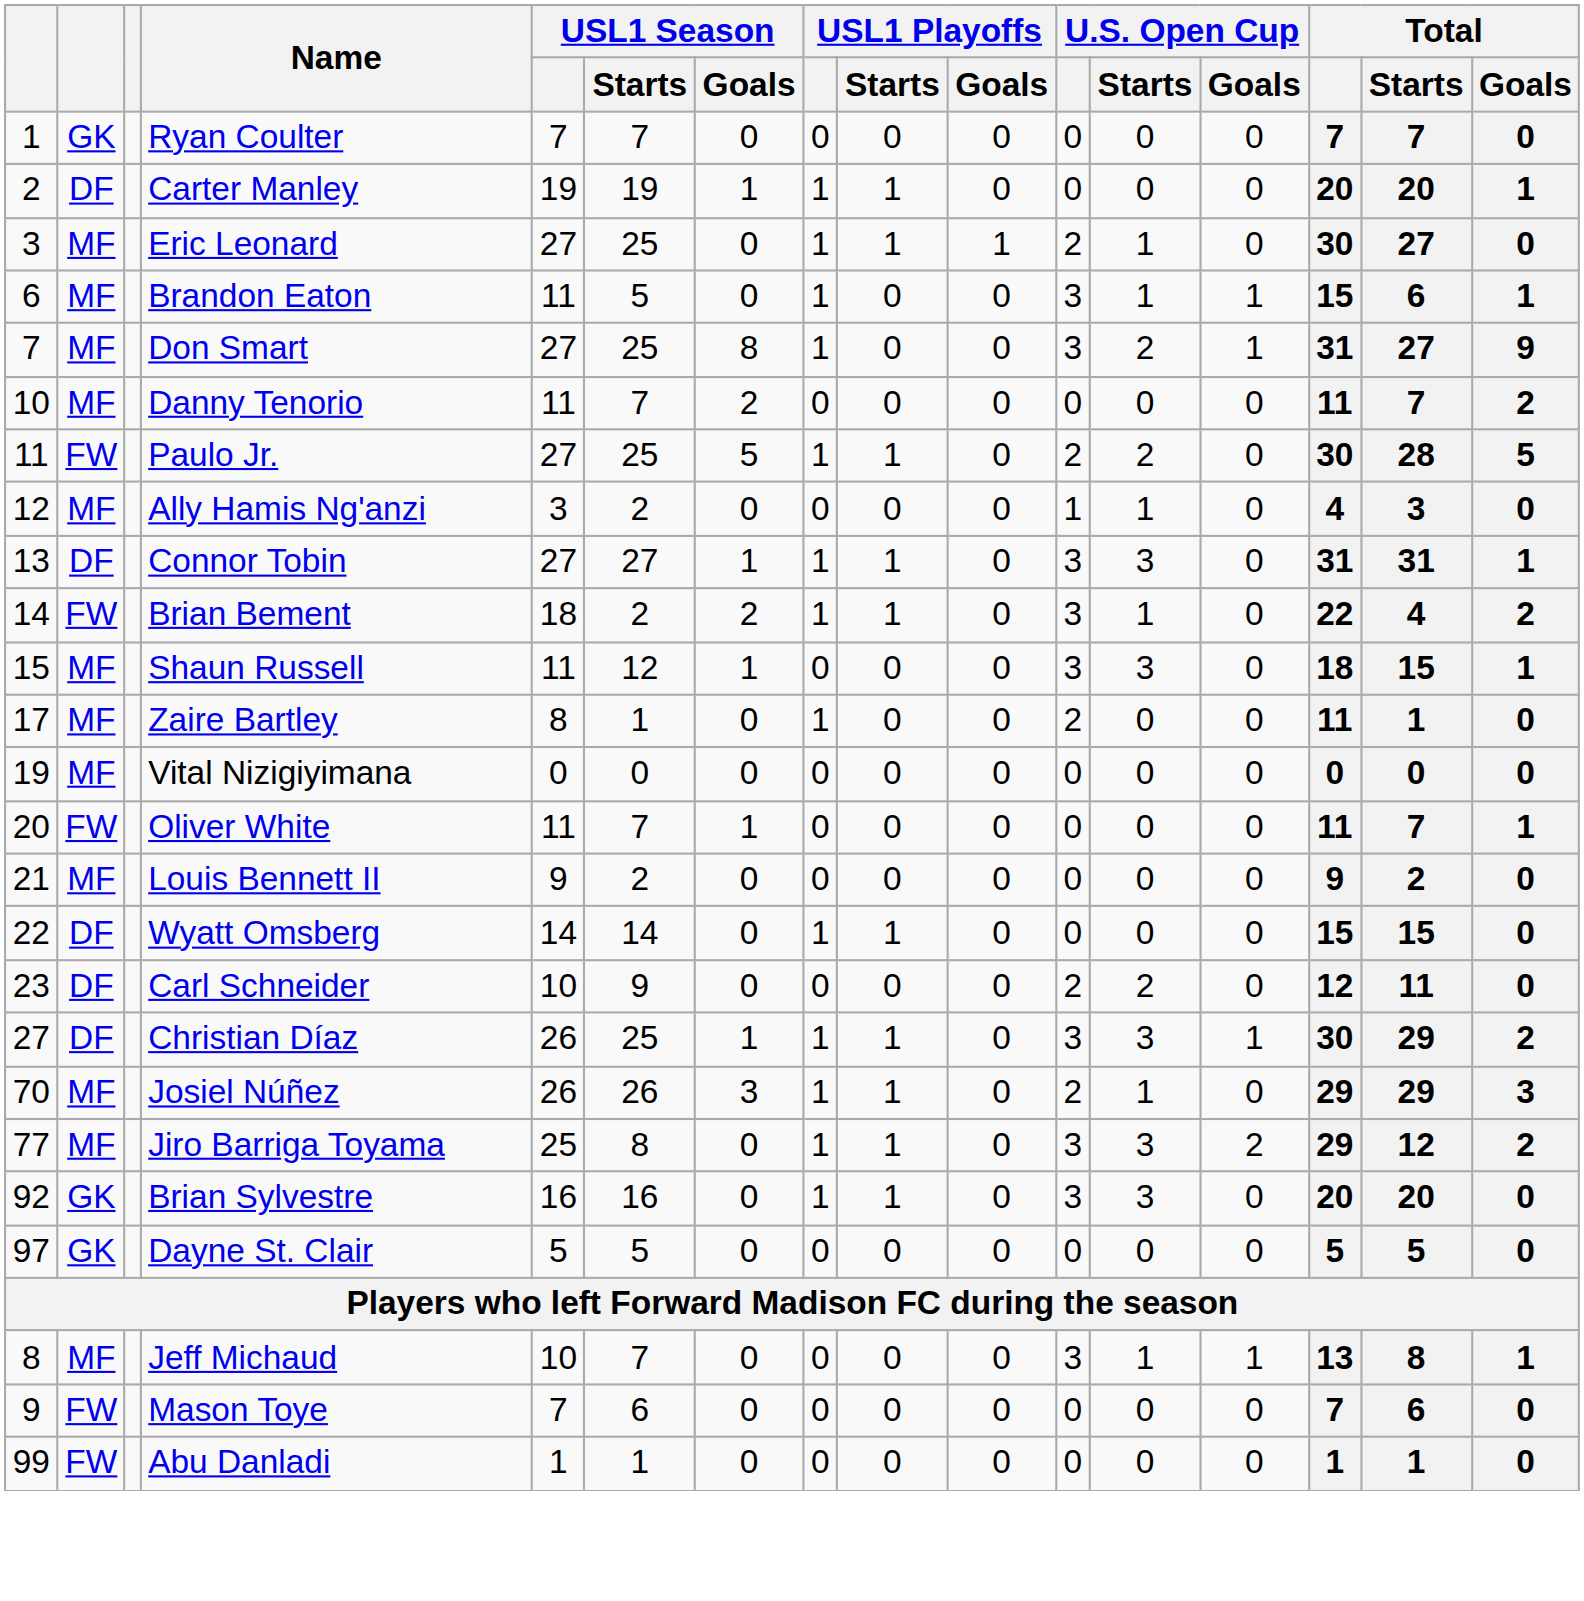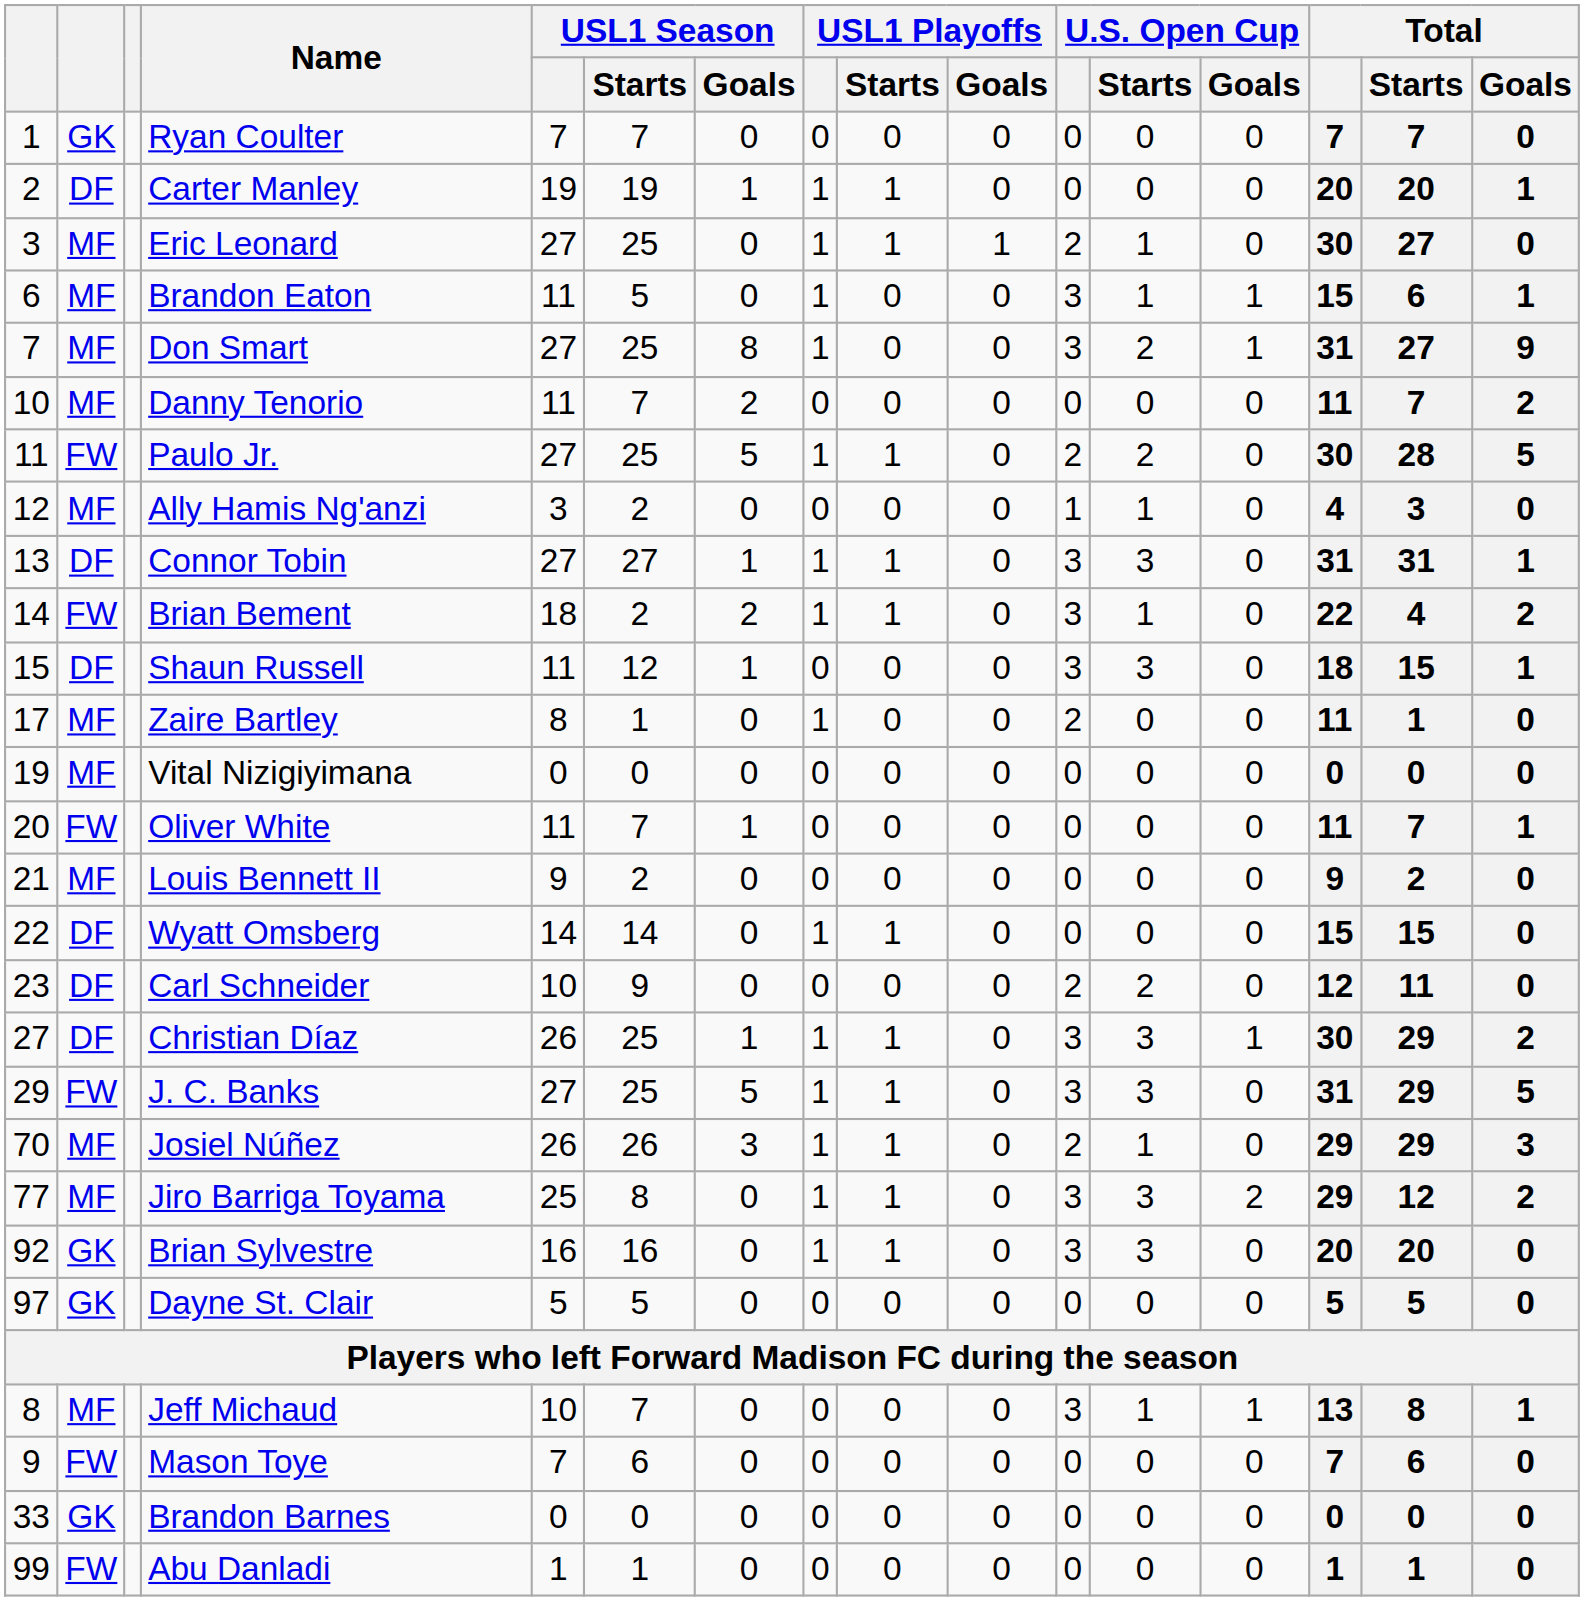 <table class="wikitable sortable" style="text-align:center">
 <tr>
 <th rowspan="2"></th>
 <th rowspan="2"></th>
 <th rowspan="2"></th>
 <th rowspan="2" style="width:180px;">Name</th>
 <th colspan="3" style="width:100px;"><a href='#'>USL1 Season</a></th>
 <th colspan="3" style="width:100px;"><a href='#'>USL1 Playoffs</a></th>
 <th colspan="3" style="width:100px;"><a href='#'>U.S. Open Cup</a></th>
 <th colspan="3" style="width:100px;">Total</th>
 </tr>
 <tr>
 <th></th>
 <th>Starts</th>
 <th>Goals</th>
 <th></th>
 <th>Starts</th>
 <th>Goals</th>
 <th></th>
 <th>Starts</th>
 <th>Goals</th>
 <th></th>
 <th>Starts</th>
 <th>Goals</th>
 </tr>
 <tr>
 <td>1</td>
 <td><a href='#'>GK</a></td>
 <td></td>
 <td align="left"><a href='#'>Ryan Coulter</a></td>
 <td>7</td>
 <td>7</td>
 <td>0</td>
 <td>0</td>
 <td>0</td>
 <td>0</td>
 <td>0</td>
 <td>0</td>
 <td>0</td>
 <th>7</th>
 <th>7</th>
 <th>0</th>
 </tr>
 <tr>
 <td>2</td>
 <td><a href='#'>DF</a></td>
 <td></td>
 <td align="left"><a href='#'>Carter Manley</a></td>
 <td>19</td>
 <td>19</td>
 <td>1</td>
 <td>1</td>
 <td>1</td>
 <td>0</td>
 <td>0</td>
 <td>0</td>
 <td>0</td>
 <th>20</th>
 <th>20</th>
 <th>1</th>
 </tr>
 <tr>
 <td>3</td>
 <td><a href='#'>MF</a></td>
 <td></td>
 <td align="left"><a href='#'>Eric Leonard</a></td>
 <td>27</td>
 <td>25</td>
 <td>0</td>
 <td>1</td>
 <td>1</td>
 <td>1</td>
 <td>2</td>
 <td>1</td>
 <td>0</td>
 <th>30</th>
 <th>27</th>
 <th>0</th>
 </tr>
 <tr>
 <td>6</td>
 <td><a href='#'>MF</a></td>
 <td></td>
 <td align="left"><a href='#'>Brandon Eaton</a></td>
 <td>11</td>
 <td>5</td>
 <td>0</td>
 <td>1</td>
 <td>0</td>
 <td>0</td>
 <td>3</td>
 <td>1</td>
 <td>1</td>
 <th>15</th>
 <th>6</th>
 <th>1</th>
 </tr>
 <tr>
 <td>7</td>
 <td><a href='#'>MF</a></td>
 <td></td>
 <td align="left"><a href='#'>Don Smart</a></td>
 <td>27</td>
 <td>25</td>
 <td>8</td>
 <td>1</td>
 <td>0</td>
 <td>0</td>
 <td>3</td>
 <td>2</td>
 <td>1</td>
 <th>31</th>
 <th>27</th>
 <th>9</th>
 </tr>
 <tr>
 <td>10</td>
 <td><a href='#'>MF</a></td>
 <td></td>
 <td align="left"><a href='#'>Danny Tenorio</a></td>
 <td>11</td>
 <td>7</td>
 <td>2</td>
 <td>0</td>
 <td>0</td>
 <td>0</td>
 <td>0</td>
 <td>0</td>
 <td>0</td>
 <th>11</th>
 <th>7</th>
 <th>2</th>
 </tr>
 <tr>
 <td>11</td>
 <td><a href='#'>FW</a></td>
 <td></td>
 <td align="left"><a href='#'>Paulo Jr.</a></td>
 <td>27</td>
 <td>25</td>
 <td>5</td>
 <td>1</td>
 <td>1</td>
 <td>0</td>
 <td>2</td>
 <td>2</td>
 <td>0</td>
 <th>30</th>
 <th>28</th>
 <th>5</th>
 </tr>
 <tr>
 <td>12</td>
 <td><a href='#'>MF</a></td>
 <td></td>
 <td align="left"><a href='#'>Ally Hamis Ng'anzi</a></td>
 <td>3</td>
 <td>2</td>
 <td>0</td>
 <td>0</td>
 <td>0</td>
 <td>0</td>
 <td>1</td>
 <td>1</td>
 <td>0</td>
 <th>4</th>
 <th>3</th>
 <th>0</th>
 </tr>
 <tr>
 <td>13</td>
 <td><a href='#'>DF</a></td>
 <td></td>
 <td align="left"><a href='#'>Connor Tobin</a></td>
 <td>27</td>
 <td>27</td>
 <td>1</td>
 <td>1</td>
 <td>1</td>
 <td>0</td>
 <td>3</td>
 <td>3</td>
 <td>0</td>
 <th>31</th>
 <th>31</th>
 <th>1</th>
 </tr>
 <tr>
 <td>14</td>
 <td><a href='#'>FW</a></td>
 <td></td>
 <td align="left"><a href='#'>Brian Bement</a></td>
 <td>18</td>
 <td>2</td>
 <td>2</td>
 <td>1</td>
 <td>1</td>
 <td>0</td>
 <td>3</td>
 <td>1</td>
 <td>0</td>
 <th>22</th>
 <th>4</th>
 <th>2</th>
 </tr>
 <tr>
 <td>15</td>
-<td><a href='#'>MF</a></td>
+<td><a href='#'>DF</a></td>
 <td></td>
 <td align="left"><a href='#'>Shaun Russell</a></td>
 <td>11</td>
 <td>12</td>
 <td>1</td>
 <td>0</td>
 <td>0</td>
 <td>0</td>
 <td>3</td>
 <td>3</td>
 <td>0</td>
 <th>18</th>
 <th>15</th>
 <th>1</th>
 </tr>
 <tr>
 <td>17</td>
 <td><a href='#'>MF</a></td>
 <td></td>
 <td align="left"><a href='#'>Zaire Bartley</a></td>
 <td>8</td>
 <td>1</td>
 <td>0</td>
 <td>1</td>
 <td>0</td>
 <td>0</td>
 <td>2</td>
 <td>0</td>
 <td>0</td>
 <th>11</th>
 <th>1</th>
 <th>0</th>
 </tr>
 <tr>
 <td>19</td>
 <td><a href='#'>MF</a></td>
 <td></td>
 <td align="left">Vital Nizigiyimana</td>
 <td>0</td>
 <td>0</td>
 <td>0</td>
 <td>0</td>
 <td>0</td>
 <td>0</td>
 <td>0</td>
 <td>0</td>
 <td>0</td>
 <th>0</th>
 <th>0</th>
 <th>0</th>
 </tr>
 <tr>
 <td>20</td>
 <td><a href='#'>FW</a></td>
 <td></td>
 <td align="left"><a href='#'>Oliver White</a></td>
 <td>11</td>
 <td>7</td>
 <td>1</td>
 <td>0</td>
 <td>0</td>
 <td>0</td>
 <td>0</td>
 <td>0</td>
 <td>0</td>
 <th>11</th>
 <th>7</th>
 <th>1</th>
 </tr>
 <tr>
 <td>21</td>
 <td><a href='#'>MF</a></td>
 <td></td>
 <td align="left"><a href='#'>Louis Bennett II</a></td>
 <td>9</td>
 <td>2</td>
 <td>0</td>
 <td>0</td>
 <td>0</td>
 <td>0</td>
 <td>0</td>
 <td>0</td>
 <td>0</td>
 <th>9</th>
 <th>2</th>
 <th>0</th>
 </tr>
 <tr>
 <td>22</td>
 <td><a href='#'>DF</a></td>
 <td></td>
 <td align="left"><a href='#'>Wyatt Omsberg</a></td>
 <td>14</td>
 <td>14</td>
 <td>0</td>
 <td>1</td>
 <td>1</td>
 <td>0</td>
 <td>0</td>
 <td>0</td>
 <td>0</td>
 <th>15</th>
 <th>15</th>
 <th>0</th>
 </tr>
 <tr>
 <td>23</td>
 <td><a href='#'>DF</a></td>
 <td></td>
 <td align="left"><a href='#'>Carl Schneider</a></td>
 <td>10</td>
 <td>9</td>
 <td>0</td>
 <td>0</td>
 <td>0</td>
 <td>0</td>
 <td>2</td>
 <td>2</td>
 <td>0</td>
 <th>12</th>
 <th>11</th>
 <th>0</th>
 </tr>
 <tr>
 <td>27</td>
 <td><a href='#'>DF</a></td>
 <td></td>
 <td align="left"><a href='#'>Christian Díaz</a></td>
 <td>26</td>
 <td>25</td>
 <td>1</td>
 <td>1</td>
 <td>1</td>
 <td>0</td>
 <td>3</td>
 <td>3</td>
 <td>1</td>
 <th>30</th>
 <th>29</th>
 <th>2</th>
 </tr>
 <tr>
+<td>29</td>
+<td><a href='#'>FW</a></td>
+<td></td>
+<td align="left"><a href='#'>J. C. Banks</a></td>
+<td>27</td>
+<td>25</td>
+<td>5</td>
+<td>1</td>
+<td>1</td>
+<td>0</td>
+<td>3</td>
+<td>3</td>
+<td>0</td>
+<th>31</th>
+<th>29</th>
+<th>5</th>
+</tr>
+<tr>
 <td>70</td>
 <td><a href='#'>MF</a></td>
 <td></td>
 <td align="left"><a href='#'>Josiel Núñez</a></td>
 <td>26</td>
 <td>26</td>
 <td>3</td>
 <td>1</td>
 <td>1</td>
 <td>0</td>
 <td>2</td>
 <td>1</td>
 <td>0</td>
 <th>29</th>
 <th>29</th>
 <th>3</th>
 </tr>
 <tr>
 <td>77</td>
 <td><a href='#'>MF</a></td>
 <td></td>
 <td align="left"><a href='#'>Jiro Barriga Toyama</a></td>
 <td>25</td>
 <td>8</td>
 <td>0</td>
 <td>1</td>
 <td>1</td>
 <td>0</td>
 <td>3</td>
 <td>3</td>
 <td>2</td>
 <th>29</th>
 <th>12</th>
 <th>2</th>
 </tr>
 <tr>
 <td>92</td>
 <td><a href='#'>GK</a></td>
 <td></td>
 <td align="left"><a href='#'>Brian Sylvestre</a></td>
 <td>16</td>
 <td>16</td>
 <td>0</td>
 <td>1</td>
 <td>1</td>
 <td>0</td>
 <td>3</td>
 <td>3</td>
 <td>0</td>
 <th>20</th>
 <th>20</th>
 <th>0</th>
 </tr>
 <tr>
 <td>97</td>
 <td><a href='#'>GK</a></td>
 <td></td>
 <td align="left"><a href='#'>Dayne St. Clair</a></td>
 <td>5</td>
 <td>5</td>
 <td>0</td>
 <td>0</td>
 <td>0</td>
 <td>0</td>
 <td>0</td>
 <td>0</td>
 <td>0</td>
 <th>5</th>
 <th>5</th>
 <th>0</th>
 </tr>
 <tr>
 <th colspan="16">Players who left Forward Madison FC during the season</th>
 </tr>
 <tr>
 <td>8</td>
 <td><a href='#'>MF</a></td>
 <td></td>
 <td align="left"><a href='#'>Jeff Michaud</a></td>
 <td>10</td>
 <td>7</td>
 <td>0</td>
 <td>0</td>
 <td>0</td>
 <td>0</td>
 <td>3</td>
 <td>1</td>
 <td>1</td>
 <th>13</th>
 <th>8</th>
 <th>1</th>
 </tr>
 <tr>
 <td>9</td>
 <td><a href='#'>FW</a></td>
 <td></td>
 <td align="left"><a href='#'>Mason Toye</a></td>
 <td>7</td>
 <td>6</td>
 <td>0</td>
 <td>0</td>
 <td>0</td>
 <td>0</td>
 <td>0</td>
 <td>0</td>
 <td>0</td>
 <th>7</th>
 <th>6</th>
 <th>0</th>
 </tr>
 <tr>
+<td>33</td>
+<td><a href='#'>GK</a></td>
+<td></td>
+<td align="left"><a href='#'>Brandon Barnes</a></td>
+<td>0</td>
+<td>0</td>
+<td>0</td>
+<td>0</td>
+<td>0</td>
+<td>0</td>
+<td>0</td>
+<td>0</td>
+<td>0</td>
+<th>0</th>
+<th>0</th>
+<th>0</th>
+</tr>
+<tr>
 <td>99</td>
 <td><a href='#'>FW</a></td>
 <td></td>
 <td align="left"><a href='#'>Abu Danladi</a></td>
 <td>1</td>
 <td>1</td>
 <td>0</td>
 <td>0</td>
 <td>0</td>
 <td>0</td>
 <td>0</td>
 <td>0</td>
 <td>0</td>
 <th>1</th>
 <th>1</th>
 <th>0</th>
 </tr>
 </table>
